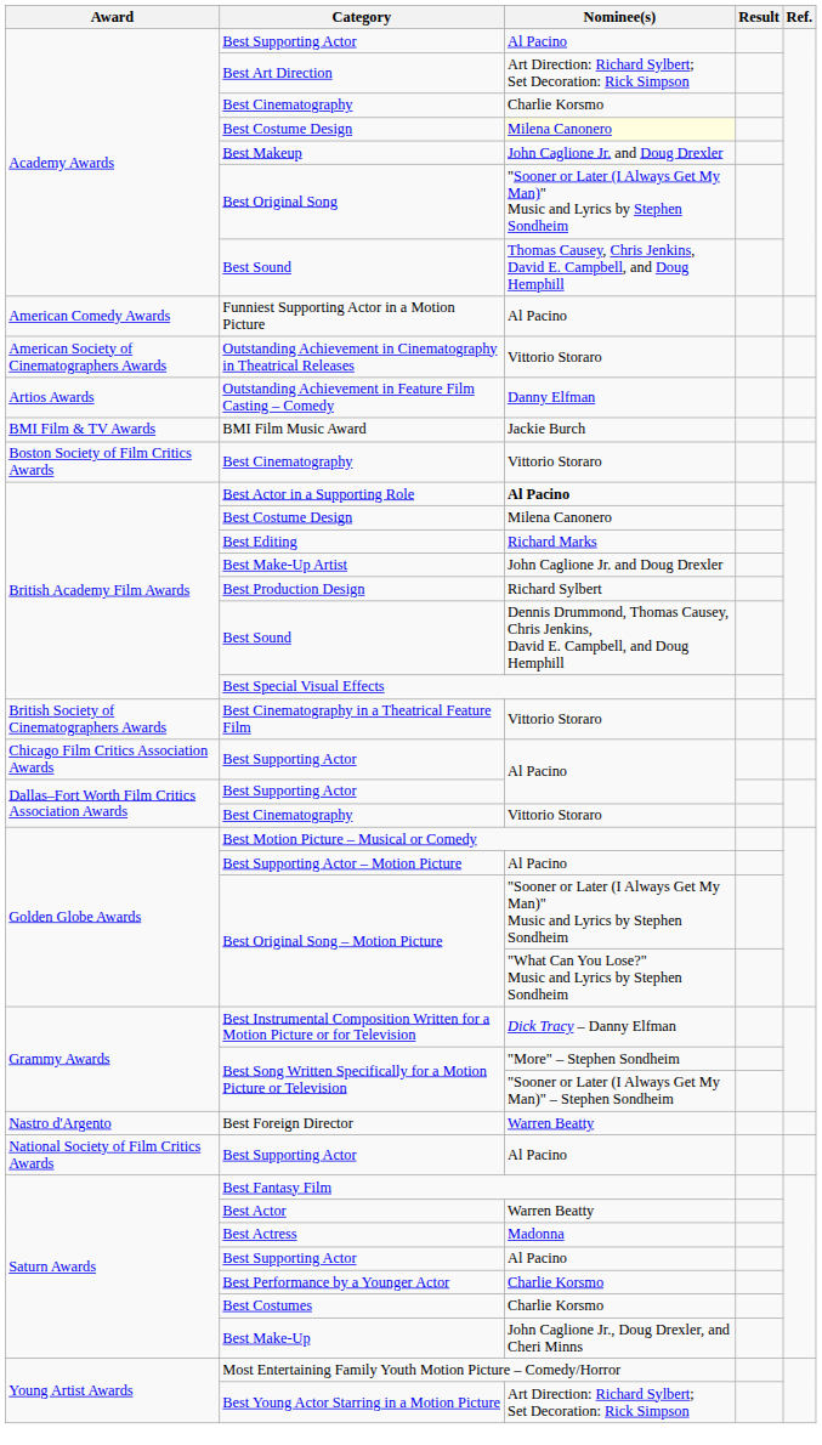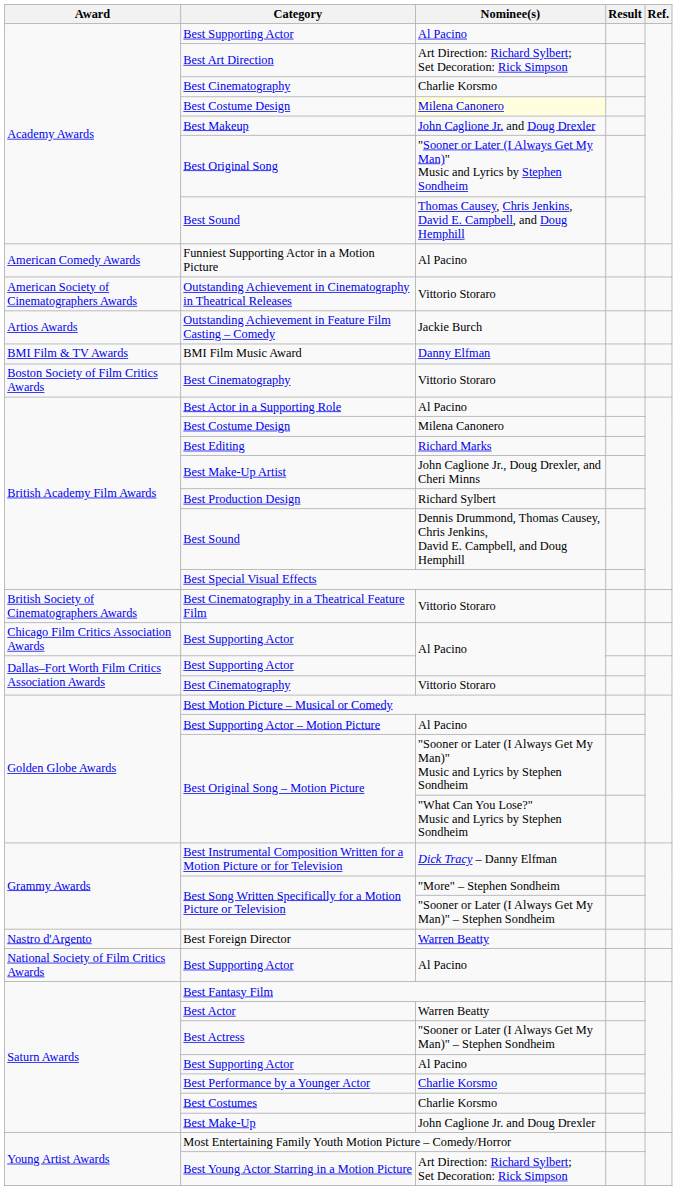 <table class="wikitable plainrowheaders">
 <tr>
 <th>Award</th>
 <th>Category</th>
 <th>Nominee(s)</th>
 <th>Result</th>
 <th>Ref.</th>
 </tr>
 <tr>
 <td rowspan="7"><a href='#'>Academy Awards</a></td>
 <td><a href='#'>Best Supporting Actor</a></td>
 <td><a href='#'>Al Pacino</a></td>
 <td></td>
 <td align="center" rowspan="7"></td>
 </tr>
 <tr>
 <td><a href='#'>Best Art Direction</a></td>
 <td>Art Direction: <a href='#'>Richard Sylbert</a>; <br> Set Decoration: <a href='#'>Rick Simpson</a></td>
 <td></td>
 </tr>
 <tr>
 <td><a href='#'>Best Cinematography</a></td>
 <td>Charlie Korsmo</td>
 <td></td>
 </tr>
 <tr>
 <td><a href='#'>Best Costume Design</a></td>
 <td style="background: lightyellow;"><a href='#'>Milena Canonero</a></td>
 <td></td>
 </tr>
 <tr>
 <td><a href='#'>Best Makeup</a></td>
 <td><a href='#'>John Caglione Jr.</a> and <a href='#'>Doug Drexler</a></td>
 <td></td>
 </tr>
 <tr>
 <td><a href='#'>Best Original Song</a></td>
 <td>"<a href='#'>Sooner or Later (I Always Get My Man)</a>" <br> Music and Lyrics by <a href='#'>Stephen Sondheim</a></td>
 <td></td>
 </tr>
 <tr>
 <td><a href='#'>Best Sound</a></td>
 <td><a href='#'>Thomas Causey</a>, <a href='#'>Chris Jenkins</a>, <br> <a href='#'>David E. Campbell</a>, and <a href='#'>Doug Hemphill</a></td>
 <td></td>
 </tr>
 <tr>
 <td><a href='#'>American Comedy Awards</a></td>
 <td>Funniest Supporting Actor in a Motion Picture</td>
 <td>Al Pacino</td>
 <td></td>
 <td align="center"></td>
 </tr>
 <tr>
 <td><a href='#'>American Society of Cinematographers Awards</a></td>
 <td><a href='#'>Outstanding Achievement in Cinematography in Theatrical Releases</a></td>
 <td>Vittorio Storaro</td>
 <td></td>
 <td align="center"></td>
 </tr>
 <tr>
 <td><a href='#'>Artios Awards</a></td>
 <td><a href='#'>Outstanding Achievement in Feature Film Casting – Comedy</a></td>
-<td><a href='#'>Danny Elfman</a></td>
+<td>Jackie Burch</td>
 <td></td>
 <td align="center"></td>
 </tr>
 <tr>
 <td><a href='#'>BMI Film & TV Awards</a></td>
 <td>BMI Film Music Award</td>
-<td>Jackie Burch</td>
+<td><a href='#'>Danny Elfman</a></td>
 <td></td>
 <td align="center"></td>
 </tr>
 <tr>
 <td><a href='#'>Boston Society of Film Critics Awards</a></td>
 <td><a href='#'>Best Cinematography</a></td>
 <td>Vittorio Storaro </td>
 <td></td>
 <td align="center"></td>
 </tr>
 <tr>
 <td rowspan="7"><a href='#'>British Academy Film Awards</a></td>
 <td><a href='#'>Best Actor in a Supporting Role</a></td>
-<td><strong>Al Pacino</strong></td>
+<td>Al Pacino</td>
 <td></td>
 <td align="center" rowspan="7"></td>
 </tr>
 <tr>
 <td><a href='#'>Best Costume Design</a></td>
 <td>Milena Canonero</td>
 <td></td>
 </tr>
 <tr>
 <td><a href='#'>Best Editing</a></td>
 <td><a href='#'>Richard Marks</a></td>
 <td></td>
 </tr>
 <tr>
 <td><a href='#'>Best Make-Up Artist</a></td>
-<td>John Caglione Jr. and Doug Drexler</td>
+<td>John Caglione Jr., Doug Drexler, and Cheri Minns</td>
 <td></td>
 </tr>
 <tr>
 <td><a href='#'>Best Production Design</a></td>
 <td>Richard Sylbert</td>
 <td></td>
 </tr>
 <tr>
 <td><a href='#'>Best Sound</a></td>
 <td>Dennis Drummond, Thomas Causey, Chris Jenkins, <br> David E. Campbell, and Doug Hemphill</td>
 <td></td>
 </tr>
 <tr>
 <td colspan="2"><a href='#'>Best Special Visual Effects</a></td>
 <td></td>
 </tr>
 <tr>
 <td><a href='#'>British Society of Cinematographers Awards</a></td>
 <td><a href='#'>Best Cinematography in a Theatrical Feature Film</a></td>
 <td>Vittorio Storaro</td>
 <td></td>
 <td align="center"></td>
 </tr>
 <tr>
 <td><a href='#'>Chicago Film Critics Association Awards</a></td>
 <td><a href='#'>Best Supporting Actor</a></td>
 <td rowspan="2">Al Pacino</td>
 <td></td>
 <td align="center"></td>
 </tr>
 <tr>
 <td rowspan="2"><a href='#'>Dallas–Fort Worth Film Critics Association Awards</a></td>
 <td><a href='#'>Best Supporting Actor</a></td>
 <td></td>
 <td align="center" rowspan="2"></td>
 </tr>
 <tr>
 <td><a href='#'>Best Cinematography</a></td>
 <td>Vittorio Storaro</td>
 <td></td>
 </tr>
 <tr>
 <td rowspan="4"><a href='#'>Golden Globe Awards</a></td>
 <td colspan="2"><a href='#'>Best Motion Picture – Musical or Comedy</a></td>
 <td></td>
 <td align="center" rowspan="4"></td>
 </tr>
 <tr>
 <td><a href='#'>Best Supporting Actor – Motion Picture</a></td>
 <td>Al Pacino</td>
 <td></td>
 </tr>
 <tr>
 <td rowspan="2"><a href='#'>Best Original Song – Motion Picture</a></td>
 <td>"Sooner or Later (I Always Get My Man)" <br> Music and Lyrics by Stephen Sondheim</td>
 <td></td>
 </tr>
 <tr>
 <td>"What Can You Lose?" <br> Music and Lyrics by Stephen Sondheim</td>
 <td></td>
 </tr>
 <tr>
 <td rowspan="3"><a href='#'>Grammy Awards</a></td>
 <td><a href='#'>Best Instrumental Composition Written for a Motion Picture or for Television</a></td>
 <td><em><a href='#'>Dick Tracy</a></em> – Danny Elfman</td>
 <td></td>
 <td align="center" rowspan="3"></td>
 </tr>
 <tr>
 <td rowspan="2"><a href='#'>Best Song Written Specifically for a Motion Picture or Television</a></td>
 <td>"More" – Stephen Sondheim</td>
 <td></td>
 </tr>
 <tr>
 <td>"Sooner or Later (I Always Get My Man)" – Stephen Sondheim</td>
 <td></td>
 </tr>
 <tr>
 <td><a href='#'>Nastro d'Argento</a></td>
 <td>Best Foreign Director</td>
 <td><a href='#'>Warren Beatty</a></td>
 <td></td>
 <td align="center"></td>
 </tr>
 <tr>
 <td><a href='#'>National Society of Film Critics Awards</a></td>
 <td><a href='#'>Best Supporting Actor</a></td>
 <td>Al Pacino</td>
 <td></td>
 <td align="center"></td>
 </tr>
 <tr>
 <td rowspan="7"><a href='#'>Saturn Awards</a></td>
 <td colspan="2"><a href='#'>Best Fantasy Film</a></td>
 <td></td>
 <td align="center" rowspan="7"></td>
 </tr>
 <tr>
 <td><a href='#'>Best Actor</a></td>
 <td>Warren Beatty</td>
 <td></td>
 </tr>
 <tr>
 <td><a href='#'>Best Actress</a></td>
-<td><a href='#'>Madonna</a></td>
+<td>"Sooner or Later (I Always Get My Man)" – Stephen Sondheim</td>
 <td></td>
 </tr>
 <tr>
 <td><a href='#'>Best Supporting Actor</a></td>
 <td>Al Pacino</td>
 <td></td>
 </tr>
 <tr>
 <td><a href='#'>Best Performance by a Younger Actor</a></td>
 <td><a href='#'>Charlie Korsmo</a></td>
 <td></td>
 </tr>
 <tr>
 <td><a href='#'>Best Costumes</a></td>
 <td>Charlie Korsmo</td>
 <td></td>
 </tr>
 <tr>
 <td><a href='#'>Best Make-Up</a></td>
-<td>John Caglione Jr., Doug Drexler, and Cheri Minns</td>
+<td>John Caglione Jr. and Doug Drexler</td>
 <td></td>
 </tr>
 <tr>
 <td rowspan="2"><a href='#'>Young Artist Awards</a></td>
 <td colspan="2">Most Entertaining Family Youth Motion Picture – Comedy/Horror</td>
 <td></td>
 <td align="center" rowspan="2"></td>
 </tr>
 <tr>
 <td><a href='#'>Best Young Actor Starring in a Motion Picture</a></td>
 <td>Art Direction: <a href='#'>Richard Sylbert</a>; <br> Set Decoration: <a href='#'>Rick Simpson</a></td>
 <td></td>
 </tr>
 </table>
